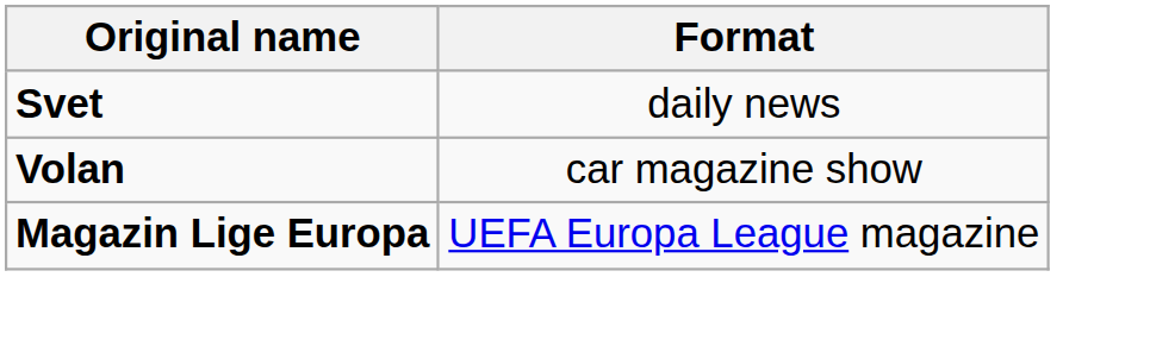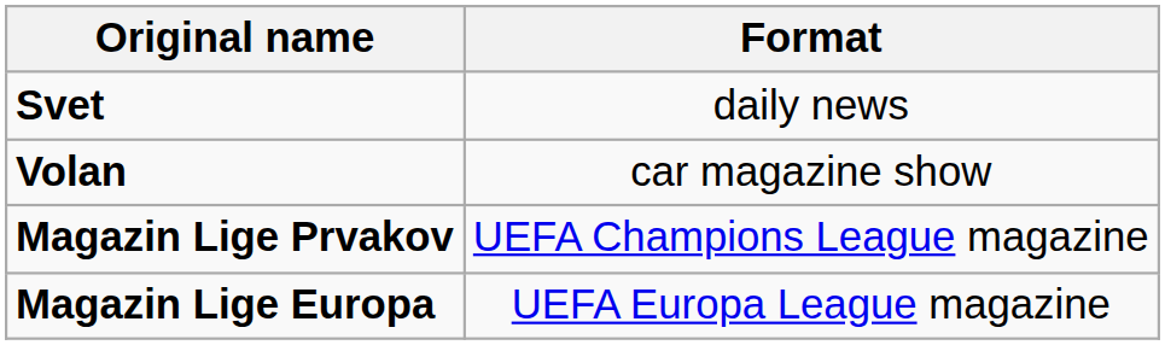 <table class="wikitable">
 <tr>
 <th>Original name</th>
 <th>Format</th>
 </tr>
 <tr>
 <td><strong>Svet</strong></td>
 <td align=center>daily news</td>
 </tr>
 <tr>
 <td><strong>Volan</strong></td>
 <td align=center>car magazine show</td>
 </tr>
 <tr>
+<td><strong>Magazin Lige Prvakov</strong></td>
+<td align=center><a href='#'>UEFA Champions League</a> magazine</td>
+</tr>
+<tr>
 <td><strong>Magazin Lige Europa</strong></td>
 <td align=center><a href='#'>UEFA Europa League</a> magazine</td>
 </tr>
 </table>
